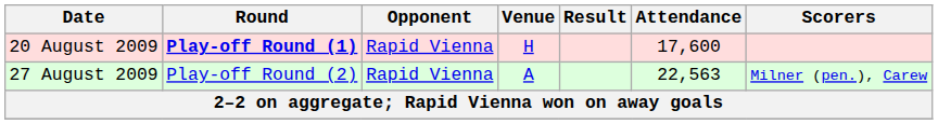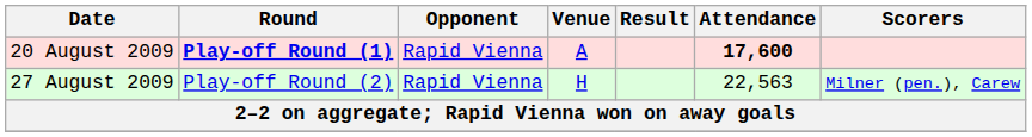 <table class="wikitable sortable" style="font-size:95%; text-align:center">
 <tr>
 <th>Date</th>
 <th>Round</th>
 <th>Opponent</th>
 <th>Venue</th>
 <th>Result</th>
 <th>Attendance</th>
 <th>Scorers</th>
 </tr>
 <tr bgcolor="#ffdddd">
 <td>20 August 2009</td>
 <td><strong><a href='#'>Play-off Round (1)</a></strong></td>
 <td> <a href='#'>Rapid Vienna</a></td>
-<td><a href='#'>H</a></td>
+<td><a href='#'>A</a></td>
 <td></td>
-<td>17,600</td>
+<td><strong>17,600</strong></td>
 <td></td>
 </tr>
 <tr bgcolor="#ddffdd">
 <td>27 August 2009</td>
 <td><a href='#'>Play-off Round (2)</a></td>
 <td> <a href='#'>Rapid Vienna</a></td>
-<td><a href='#'>A</a></td>
+<td><a href='#'>H</a></td>
 <td></td>
 <td>22,563</td>
 <td><small><a href='#'>Milner</a> (<a href='#'>pen.</a>), <a href='#'>Carew</a></small></td>
 </tr>
 <tr>
 <th colspan="7">2–2 on aggregate; Rapid Vienna won on away goals</th>
 </tr>
 <tr>
 </tr>
 </table>
